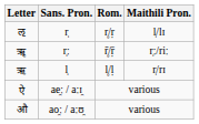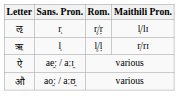 <table class="wikitable" style="text-align:center">
 <tr>
 <th>Letter</th>
 <th>Sans. Pron.</th>
 <th>Rom.</th>
 <th>Maithili Pron.</th>
 </tr>
 <tr>
 <td>ऌ</td>
 <td>r̩</td>
 <td>r̥/ṛ</td>
 <td>l̩/lɪ</td>
-</tr>
-<tr>
-<td>ॠ</td>
-<td>r̩ː</td>
-<td>r̥̄/ṝ</td>
-<td>r̩ː/riː</td>
 </tr>
 <tr>
 <td>ऋ</td>
 <td>l̩</td>
 <td>l̥/ḷ</td>
 <td>r̩/rɪ</td>
 </tr>
 <tr>
 <td>ऐ</td>
 <td>ae̯ː / aːɪ̯</td>
 <td colspan=2>various</td>
 </tr>
 <tr>
 <td>औ</td>
 <td>ao̯ː / aːʊ̯</td>
 <td colspan=2>various</td>
 </tr>
 </table>
